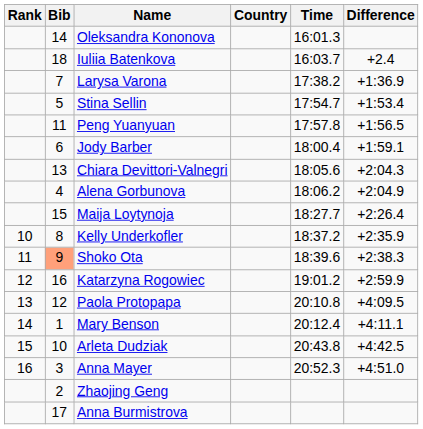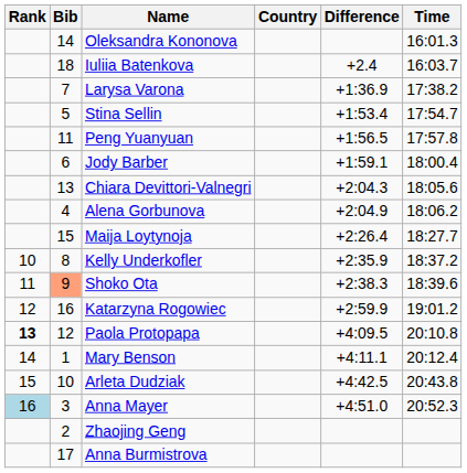 <table class="wikitable sortable" style="text-align:center">
 <tr>
 <th>Rank</th>
 <th>Bib</th>
 <th>Name</th>
 <th>Country</th>
+<th>Difference</th>
 <th>Time</th>
-<th>Difference</th>
 </tr>
 <tr>
 <td></td>
 <td>14</td>
 <td align=left><a href='#'>Oleksandra Kononova</a></td>
 <td align=left></td>
+<td></td>
 <td>16:01.3</td>
-<td></td>
 </tr>
 <tr>
 <td></td>
 <td>18</td>
 <td align=left><a href='#'>Iuliia Batenkova</a></td>
 <td align=left></td>
+<td>+2.4</td>
 <td>16:03.7</td>
-<td>+2.4</td>
 </tr>
 <tr>
 <td></td>
 <td>7</td>
 <td align=left><a href='#'>Larysa Varona</a></td>
 <td align=left></td>
+<td>+1:36.9</td>
 <td>17:38.2</td>
-<td>+1:36.9</td>
 </tr>
 <tr>
 <td></td>
 <td>5</td>
 <td align=left><a href='#'>Stina Sellin</a></td>
 <td align=left></td>
+<td>+1:53.4</td>
 <td>17:54.7</td>
-<td>+1:53.4</td>
 </tr>
 <tr>
 <td></td>
 <td>11</td>
 <td align=left><a href='#'>Peng Yuanyuan</a></td>
 <td align=left></td>
+<td>+1:56.5</td>
 <td>17:57.8</td>
-<td>+1:56.5</td>
 </tr>
 <tr>
 <td></td>
 <td>6</td>
 <td align=left><a href='#'>Jody Barber</a></td>
 <td align=left></td>
+<td>+1:59.1</td>
 <td>18:00.4</td>
-<td>+1:59.1</td>
 </tr>
 <tr>
 <td></td>
 <td>13</td>
 <td align=left><a href='#'>Chiara Devittori-Valnegri</a></td>
 <td align=left></td>
+<td>+2:04.3</td>
 <td>18:05.6</td>
-<td>+2:04.3</td>
 </tr>
 <tr>
 <td></td>
 <td>4</td>
 <td align=left><a href='#'>Alena Gorbunova</a></td>
 <td align=left></td>
+<td>+2:04.9</td>
 <td>18:06.2</td>
-<td>+2:04.9</td>
 </tr>
 <tr>
 <td></td>
 <td>15</td>
 <td align=left><a href='#'>Maija Loytynoja</a></td>
 <td align=left></td>
+<td>+2:26.4</td>
 <td>18:27.7</td>
-<td>+2:26.4</td>
 </tr>
 <tr>
 <td>10</td>
 <td>8</td>
 <td align=left><a href='#'>Kelly Underkofler</a></td>
 <td align=left></td>
+<td>+2:35.9</td>
 <td>18:37.2</td>
-<td>+2:35.9</td>
 </tr>
 <tr>
 <td>11</td>
 <td style="background: lightsalmon;">9</td>
 <td align=left><a href='#'>Shoko Ota</a></td>
 <td align=left></td>
+<td>+2:38.3</td>
 <td>18:39.6</td>
-<td>+2:38.3</td>
 </tr>
 <tr>
 <td>12</td>
 <td>16</td>
 <td align=left><a href='#'>Katarzyna Rogowiec</a></td>
 <td align=left></td>
+<td>+2:59.9</td>
 <td>19:01.2</td>
-<td>+2:59.9</td>
 </tr>
 <tr>
-<td>13</td>
+<td><strong>13</strong></td>
 <td>12</td>
 <td align=left><a href='#'>Paola Protopapa</a></td>
 <td align=left></td>
+<td>+4:09.5</td>
 <td>20:10.8</td>
-<td>+4:09.5</td>
 </tr>
 <tr>
 <td>14</td>
 <td>1</td>
 <td align=left><a href='#'>Mary Benson</a></td>
 <td align=left></td>
+<td>+4:11.1</td>
 <td>20:12.4</td>
-<td>+4:11.1</td>
 </tr>
 <tr>
 <td>15</td>
 <td>10</td>
 <td align=left><a href='#'>Arleta Dudziak</a></td>
 <td align=left></td>
+<td>+4:42.5</td>
 <td>20:43.8</td>
-<td>+4:42.5</td>
 </tr>
 <tr>
-<td>16</td>
+<td style="background: lightblue;">16</td>
 <td>3</td>
 <td align=left><a href='#'>Anna Mayer</a></td>
 <td align=left></td>
+<td>+4:51.0</td>
 <td>20:52.3</td>
-<td>+4:51.0</td>
 </tr>
 <tr>
 <td></td>
 <td>2</td>
 <td align=left><a href='#'>Zhaojing Geng</a></td>
 <td align=left></td>
 <td></td>
 <td></td>
 </tr>
 <tr>
 <td></td>
 <td>17</td>
 <td align=left><a href='#'>Anna Burmistrova</a></td>
 <td align=left></td>
 <td></td>
 <td></td>
 </tr>
 </table>
